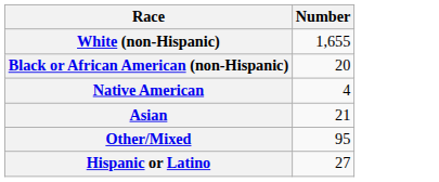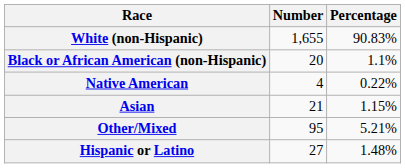 <table class="wikitable" style="text-align:right">
 <tr>
 <th scope="col">Race</th>
 <th scope="col">Number</th>
+<th scope="col">Percentage</th>
 </tr>
 <tr>
 <th scope="row"><a href='#'>White</a> (non-Hispanic)</th>
 <td>1,655</td>
+<td>90.83%</td>
 </tr>
 <tr>
 <th scope="row"><a href='#'>Black or African American</a> (non-Hispanic)</th>
 <td>20</td>
+<td>1.1%</td>
 </tr>
 <tr>
 <th scope="row"><a href='#'>Native American</a></th>
 <td>4</td>
+<td>0.22%</td>
 </tr>
 <tr>
 <th scope="row"><a href='#'>Asian</a></th>
 <td>21</td>
+<td>1.15%</td>
 </tr>
 <tr>
 <th scope="row"><a href='#'>Other/Mixed</a></th>
 <td>95</td>
+<td>5.21%</td>
 </tr>
 <tr>
 <th scope="row"><a href='#'>Hispanic</a> or <a href='#'>Latino</a></th>
 <td>27</td>
+<td>1.48%</td>
 </tr>
 </table>
